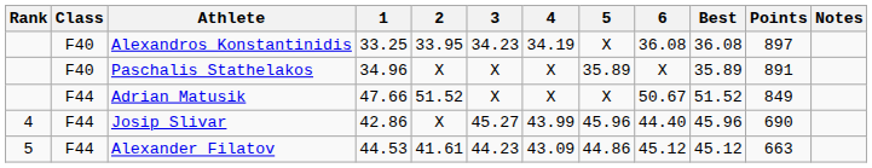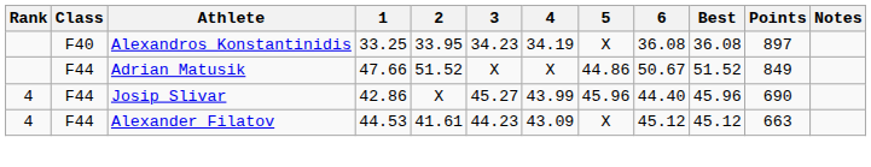 <table class="wikitable sortable" style="text-align:center">
 <tr>
 <th>Rank</th>
 <th>Class</th>
 <th>Athlete</th>
 <th>1</th>
 <th>2</th>
 <th>3</th>
 <th>4</th>
 <th>5</th>
 <th>6</th>
 <th>Best</th>
 <th>Points</th>
 <th>Notes</th>
 </tr>
 <tr>
 <td></td>
 <td>F40</td>
 <td style="text-align:left"><a href='#'>Alexandros Konstantinidis</a><br></td>
 <td>33.25</td>
 <td>33.95</td>
 <td>34.23</td>
 <td>34.19</td>
 <td>X</td>
 <td>36.08</td>
 <td>36.08</td>
 <td>897</td>
 <td></td>
 </tr>
 <tr>
 <td></td>
-<td>F40</td>
-<td style="text-align:left"><a href='#'>Paschalis Stathelakos</a><br></td>
-<td>34.96</td>
-<td>X</td>
-<td>X</td>
-<td>X</td>
-<td>35.89</td>
-<td>X</td>
-<td>35.89</td>
-<td>891</td>
-<td></td>
-</tr>
-<tr>
-<td></td>
 <td>F44</td>
 <td style="text-align:left"><a href='#'>Adrian Matusik</a><br></td>
 <td>47.66</td>
 <td>51.52</td>
 <td>X</td>
 <td>X</td>
-<td>X</td>
+<td>44.86</td>
 <td>50.67</td>
 <td>51.52</td>
 <td>849</td>
 <td></td>
 </tr>
 <tr>
 <td>4</td>
 <td>F44</td>
 <td style="text-align:left"><a href='#'>Josip Slivar</a><br></td>
 <td>42.86</td>
 <td>X</td>
 <td>45.27</td>
 <td>43.99</td>
 <td>45.96</td>
 <td>44.40</td>
 <td>45.96</td>
 <td>690</td>
 <td></td>
 </tr>
 <tr>
-<td>5</td>
+<td>4</td>
 <td>F44</td>
 <td style="text-align:left"><a href='#'>Alexander Filatov</a><br></td>
 <td>44.53</td>
 <td>41.61</td>
 <td>44.23</td>
 <td>43.09</td>
-<td>44.86</td>
+<td>X</td>
 <td>45.12</td>
 <td>45.12</td>
 <td>663</td>
 <td></td>
 </tr>
 </table>
